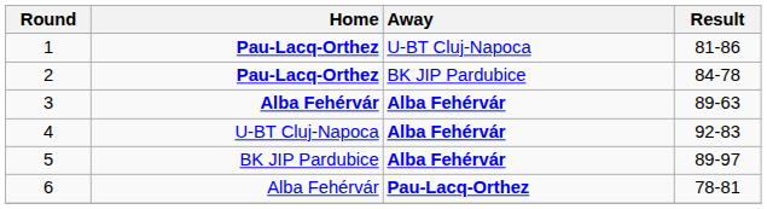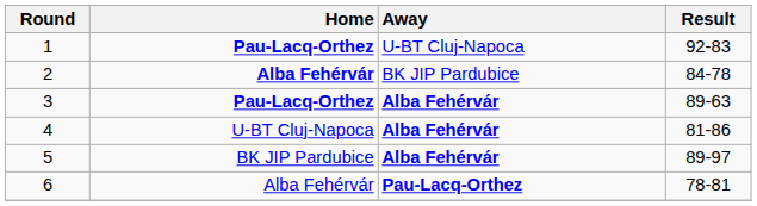 <table class=wikitable style="text-align:center">
 <tr>
 <th style="width:70px;">Round</th>
 <th style="width:255px; text-align:right;">Home</th>
 <th style="width:255px; text-align:left;">Away</th>
 <th style="width:70px;">Result</th>
 </tr>
 <tr>
 <td>1</td>
 <td align=right><strong><a href='#'>Pau-Lacq-Orthez</a></strong></td>
 <td align=left><a href='#'>U-BT Cluj-Napoca</a></td>
-<td>81-86</td>
+<td>92-83</td>
 </tr>
 <tr>
 <td>2</td>
-<td align=right><strong><a href='#'>Pau-Lacq-Orthez</a></strong></td>
+<td align=right><strong><a href='#'>Alba Fehérvár</a></strong></td>
 <td align=left><a href='#'>BK JIP Pardubice</a></td>
 <td>84-78</td>
 </tr>
 <tr>
 <td>3</td>
-<td align=right><strong><a href='#'>Alba Fehérvár</a></strong></td>
+<td align=right><strong><a href='#'>Pau-Lacq-Orthez</a></strong></td>
 <td align=left><strong><a href='#'>Alba Fehérvár</a></strong></td>
 <td>89-63</td>
 </tr>
 <tr>
 <td>4</td>
 <td align=right><a href='#'>U-BT Cluj-Napoca</a></td>
 <td align=left><strong><a href='#'>Alba Fehérvár</a></strong></td>
-<td>92-83</td>
+<td>81-86</td>
 </tr>
 <tr>
 <td>5</td>
 <td align=right><a href='#'>BK JIP Pardubice</a></td>
 <td align=left><strong><a href='#'>Alba Fehérvár</a></strong></td>
 <td>89-97</td>
 </tr>
 <tr>
 <td>6</td>
 <td align=right><a href='#'>Alba Fehérvár</a></td>
 <td align=left><strong><a href='#'>Pau-Lacq-Orthez</a></strong></td>
 <td>78-81</td>
 </tr>
 <tr>
 </tr>
 </table>
